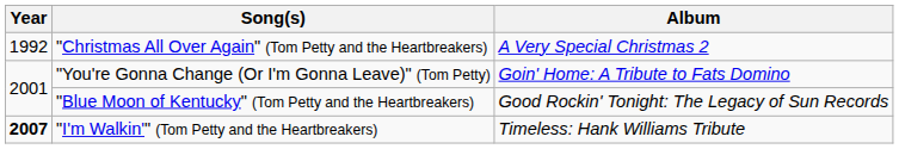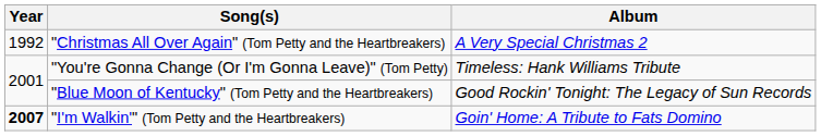 <table class="wikitable">
 <tr>
 <th>Year</th>
 <th>Song(s)</th>
 <th>Album</th>
 </tr>
 <tr>
 <td>1992</td>
 <td>"<a href='#'>Christmas All Over Again</a>" <small>(Tom Petty and the Heartbreakers)</small></td>
 <td><em><a href='#'>A Very Special Christmas 2</a></em></td>
 </tr>
 <tr>
 <td rowspan="2">2001</td>
 <td>"You're Gonna Change (Or I'm Gonna Leave)" <small>(Tom Petty)</small></td>
-<td><em><a href='#'>Goin' Home: A Tribute to Fats Domino</a></em></td>
+<td><em>Timeless: Hank Williams Tribute</em></td>
 </tr>
 <tr>
 <td>"<a href='#'>Blue Moon of Kentucky</a>" <small>(Tom Petty and the Heartbreakers)</small></td>
 <td><em>Good Rockin' Tonight: The Legacy of Sun Records</em></td>
 </tr>
 <tr>
 <td><strong>2007</strong></td>
 <td>"<a href='#'>I'm Walkin'</a>" <small>(Tom Petty and the Heartbreakers)</small></td>
-<td><em>Timeless: Hank Williams Tribute</em></td>
+<td><em><a href='#'>Goin' Home: A Tribute to Fats Domino</a></em></td>
 </tr>
 </table>
